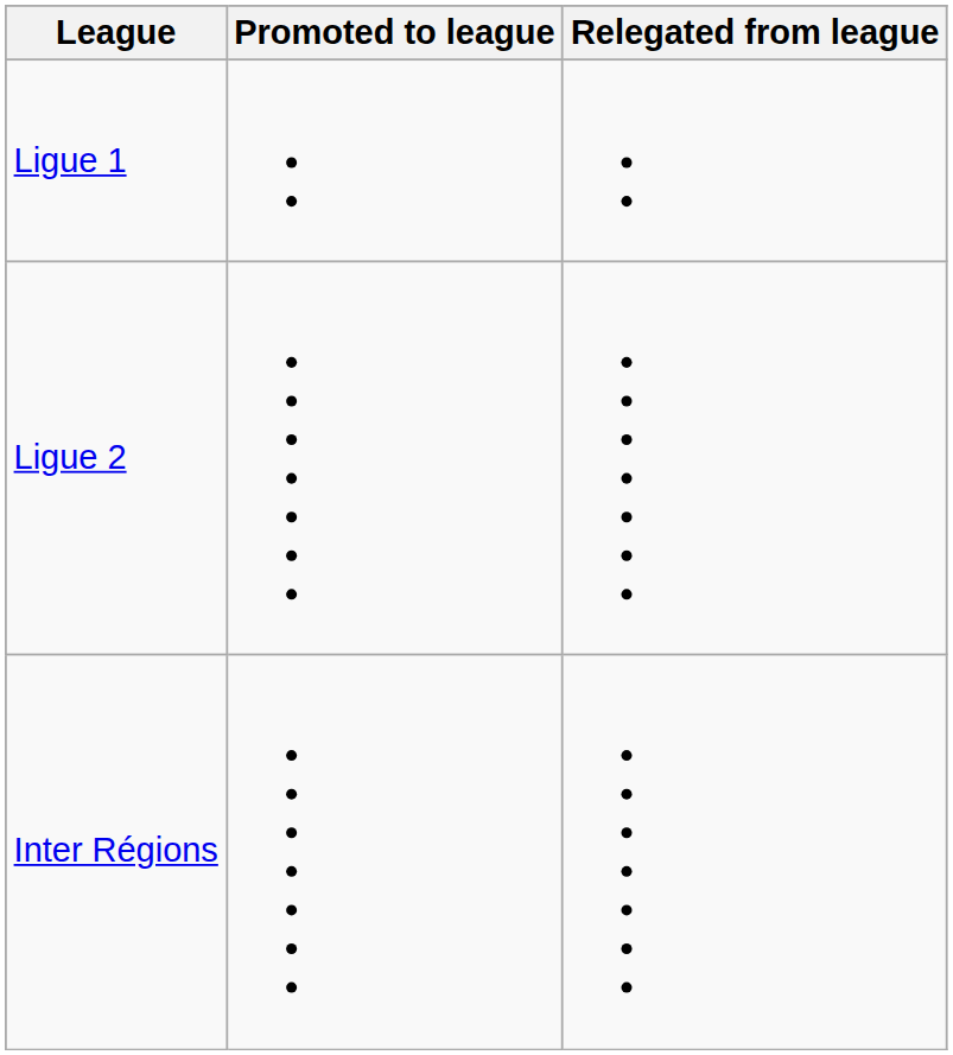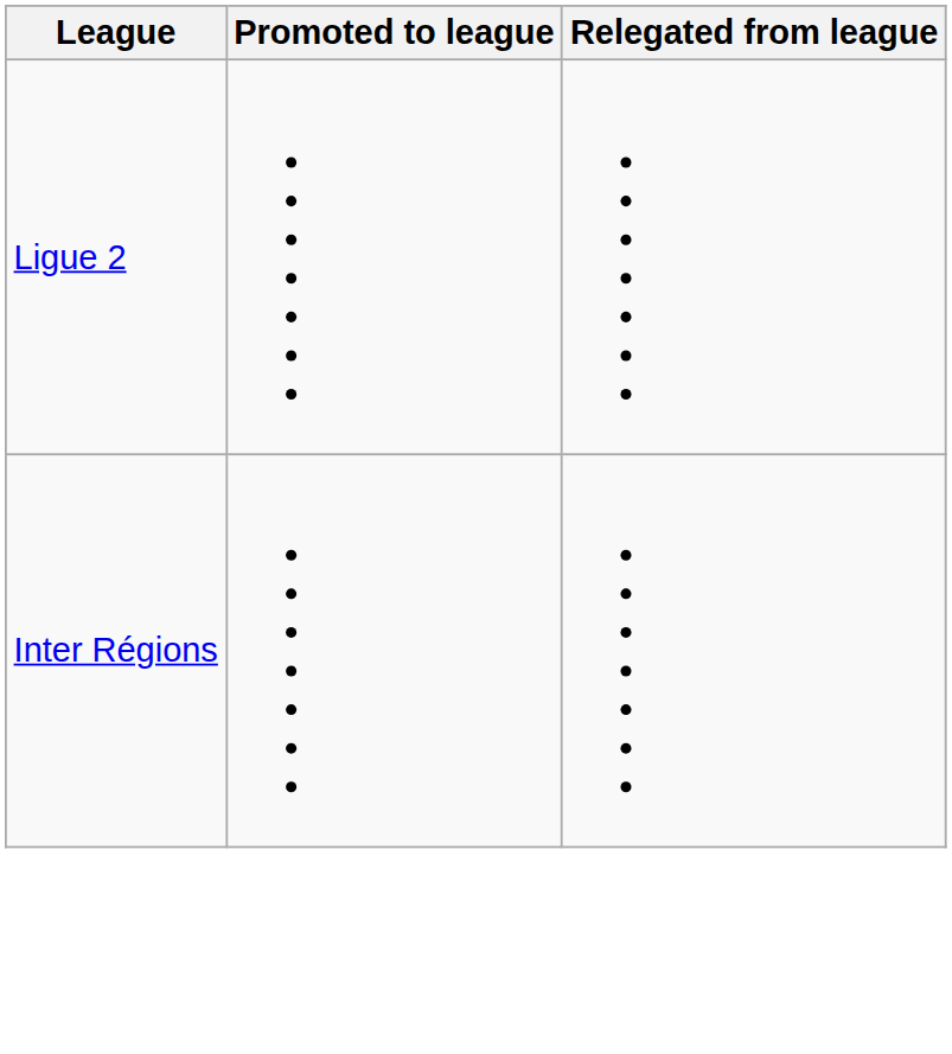 <table class="wikitable">
 <tr>
 <th>League</th>
 <th>Promoted to league</th>
 <th>Relegated from league</th>
-</tr>
-<tr>
-<td><a href='#'>Ligue 1</a></td>
-<td><br><ul><li></li><li></li></ul></td>
-<td><br><ul><li></li><li></li></ul></td>
 </tr>
 <tr>
 <td><a href='#'>Ligue 2</a></td>
 <td><br><ul><li></li><li></li><li></li><li></li><li></li><li></li><li></li></ul></td>
 <td><br><ul><li></li><li></li><li></li><li></li><li></li><li></li><li></li></ul></td>
 </tr>
 <tr>
 <td><a href='#'>Inter Régions</a></td>
 <td><br><ul><li></li><li></li><li></li><li></li><li></li><li></li><li></li></ul></td>
 <td><br><ul><li></li><li></li><li></li><li></li><li></li><li></li><li></li></ul></td>
 </tr>
 </table>
